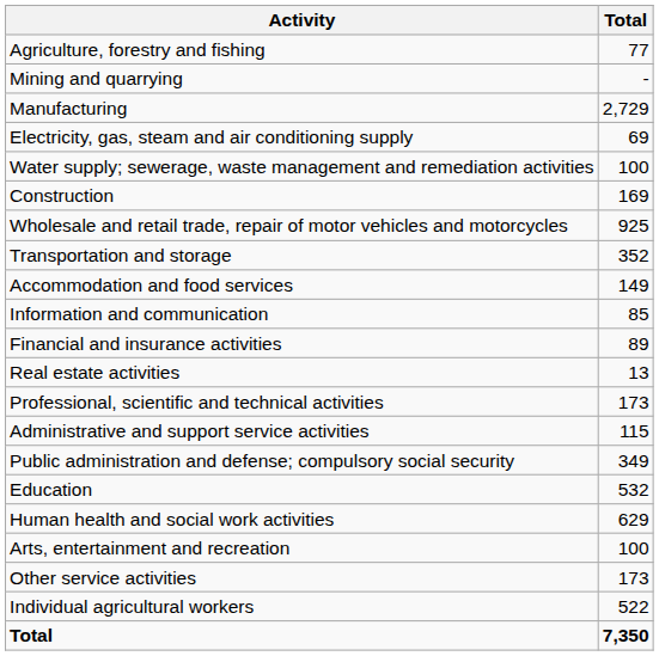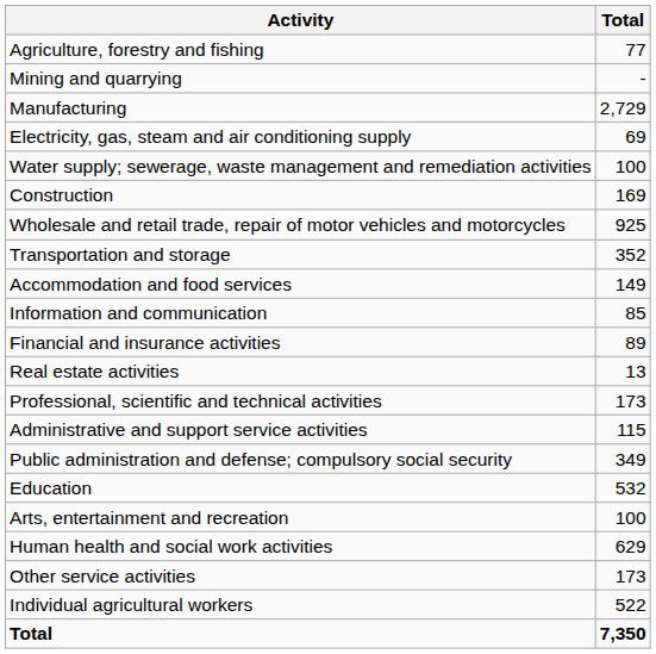 <table class="wikitable sortable" style="font-size:95%;">
 <tr>
 <th>Activity</th>
 <th>Total</th>
 </tr>
 <tr>
 <td>Agriculture, forestry and fishing</td>
 <td align="right">77</td>
 </tr>
 <tr>
 <td>Mining and quarrying</td>
 <td align="right">-</td>
 </tr>
 <tr>
 <td>Manufacturing</td>
 <td align="right">2,729</td>
 </tr>
 <tr>
 <td>Electricity, gas, steam and air conditioning supply</td>
 <td align="right">69</td>
 </tr>
 <tr>
 <td>Water supply; sewerage, waste management and remediation activities</td>
 <td align="right">100</td>
 </tr>
 <tr>
 <td>Construction</td>
 <td align="right">169</td>
 </tr>
 <tr>
 <td>Wholesale and retail trade, repair of motor vehicles and motorcycles</td>
 <td align="right">925</td>
 </tr>
 <tr>
 <td>Transportation and storage</td>
 <td align="right">352</td>
 </tr>
 <tr>
 <td>Accommodation and food services</td>
 <td align="right">149</td>
 </tr>
 <tr>
 <td>Information and communication</td>
 <td align="right">85</td>
 </tr>
 <tr>
 <td>Financial and insurance activities</td>
 <td align="right">89</td>
 </tr>
 <tr>
 <td>Real estate activities</td>
 <td align="right">13</td>
 </tr>
 <tr>
 <td>Professional, scientific and technical activities</td>
 <td align="right">173</td>
 </tr>
 <tr>
 <td>Administrative and support service activities</td>
 <td align="right">115</td>
 </tr>
 <tr>
 <td>Public administration and defense; compulsory social security</td>
 <td align="right">349</td>
 </tr>
 <tr>
 <td>Education</td>
 <td align="right">532</td>
 </tr>
 <tr>
+<td>Arts, entertainment and recreation</td>
+<td align="right">100</td>
+</tr>
+<tr>
 <td>Human health and social work activities</td>
 <td align="right">629</td>
-</tr>
-<tr>
-<td>Arts, entertainment and recreation</td>
-<td align="right">100</td>
 </tr>
 <tr>
 <td>Other service activities</td>
 <td align="right">173</td>
 </tr>
 <tr>
 <td>Individual agricultural workers</td>
 <td align="right">522</td>
 </tr>
 <tr class="sortbottom">
 <td><strong>Total</strong></td>
 <td align="right"><strong>7,350</strong></td>
 </tr>
 </table>
